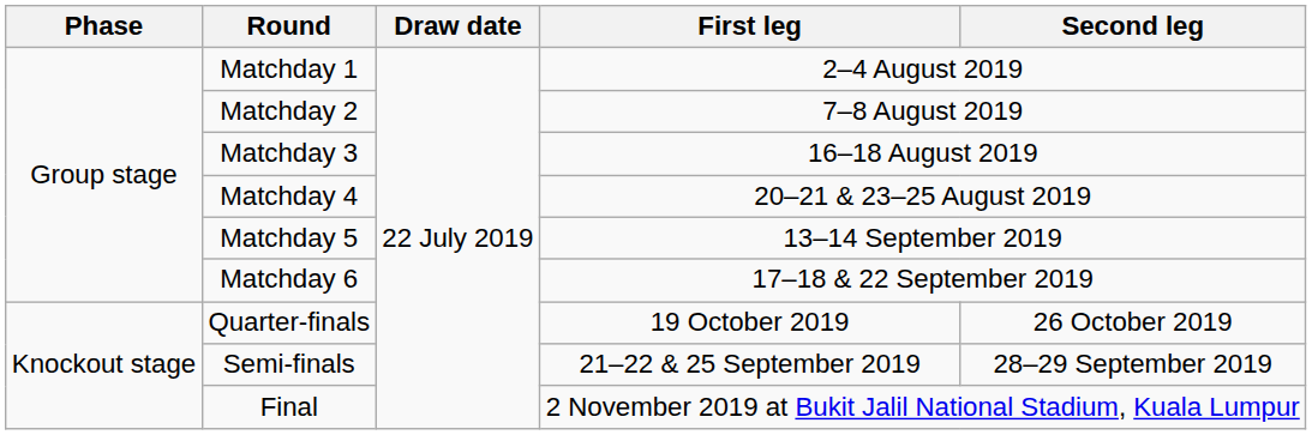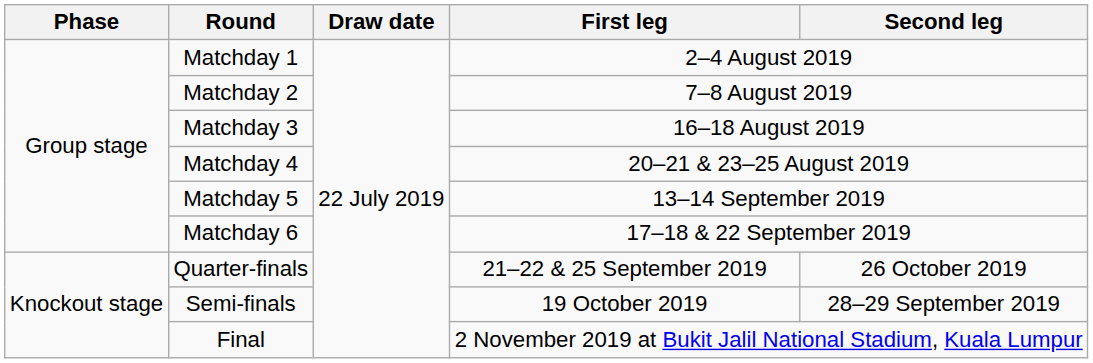 <table class="wikitable" style="text-align:center">
 <tr>
 <th>Phase</th>
 <th>Round</th>
 <th>Draw date</th>
 <th>First leg</th>
 <th>Second leg</th>
 </tr>
 <tr>
 <td rowspan=6>Group stage</td>
 <td>Matchday 1</td>
 <td rowspan=9>22 July 2019<br></td>
 <td colspan=2>2–4 August 2019</td>
 </tr>
 <tr>
 <td>Matchday 2</td>
 <td colspan=2>7–8 August 2019</td>
 </tr>
 <tr>
 <td>Matchday 3</td>
 <td colspan=2>16–18 August 2019</td>
 </tr>
 <tr>
 <td>Matchday 4</td>
 <td colspan=2>20–21 & 23–25 August 2019</td>
 </tr>
 <tr>
 <td>Matchday 5</td>
 <td colspan=2>13–14 September 2019</td>
 </tr>
 <tr>
 <td>Matchday 6</td>
 <td colspan=2>17–18 & 22 September 2019</td>
 </tr>
 <tr>
 <td rowspan=3>Knockout stage</td>
 <td>Quarter-finals</td>
-<td>19 October 2019</td>
+<td>21–22 & 25 September 2019</td>
 <td>26 October 2019</td>
 </tr>
 <tr>
 <td>Semi-finals</td>
-<td>21–22 & 25 September 2019</td>
+<td>19 October 2019</td>
 <td>28–29 September 2019</td>
 </tr>
 <tr>
 <td>Final</td>
 <td colspan=2>2 November 2019 at <a href='#'>Bukit Jalil National Stadium</a>, <a href='#'>Kuala Lumpur</a></td>
 </tr>
 </table>
